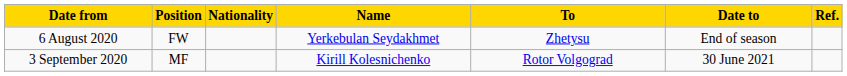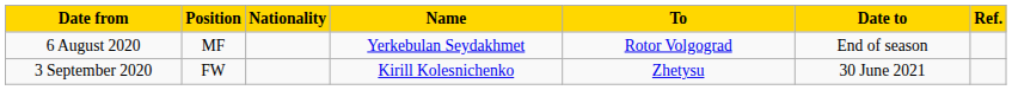 <table class="wikitable" style="text-align:center; font-size:90%; ">
 <tr>
 <th style="background:#FFD700; color:#000000; width:150px;">Date from</th>
 <th style="background:#FFD700; color:#000000; width:50px;">Position</th>
 <th style="background:#FFD700; color:#000000; width:50px;">Nationality</th>
 <th style="background:#FFD700; color:#000000; width:200px;">Name</th>
 <th style="background:#FFD700; color:#000000; width:200px;">To</th>
 <th style="background:#FFD700; color:#000000; width:150px;">Date to</th>
 <th style="background:#FFD700; color:#000000; width:25px;">Ref.</th>
 </tr>
 <tr>
 <td>6 August 2020</td>
-<td>FW</td>
+<td>MF</td>
 <td></td>
 <td><a href='#'>Yerkebulan Seydakhmet</a></td>
-<td><a href='#'>Zhetysu</a></td>
+<td><a href='#'>Rotor Volgograd</a></td>
 <td>End of season</td>
 <td></td>
 </tr>
 <tr>
 <td>3 September 2020</td>
-<td>MF</td>
+<td>FW</td>
 <td></td>
 <td><a href='#'>Kirill Kolesnichenko</a></td>
-<td><a href='#'>Rotor Volgograd</a></td>
+<td><a href='#'>Zhetysu</a></td>
 <td>30 June 2021</td>
 <td></td>
 </tr>
 </table>
